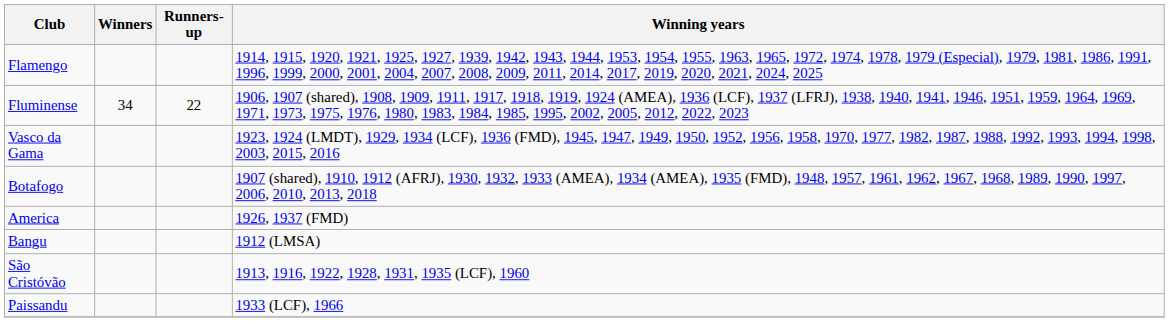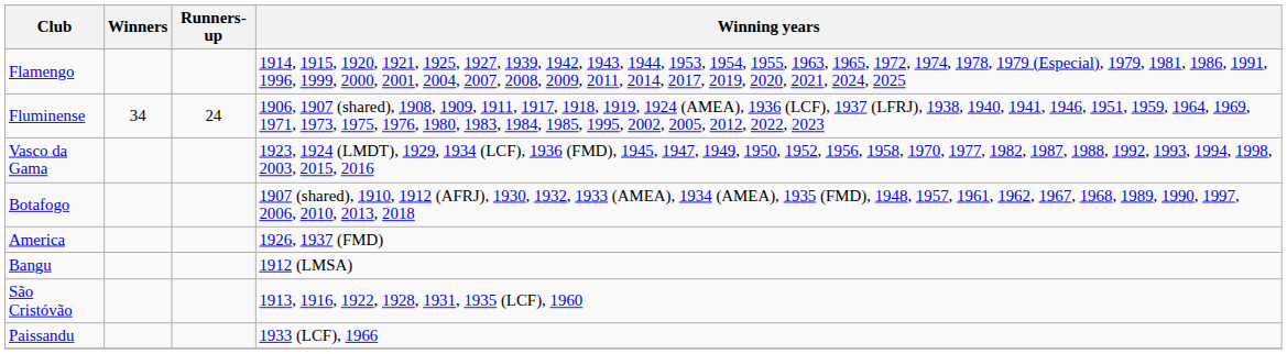 <table class="wikitable">
 <tr>
 <th>Club</th>
 <th>Winners</th>
 <th>Runners-up</th>
 <th>Winning years</th>
 </tr>
 <tr>
 <td><a href='#'>Flamengo</a></td>
 <td></td>
 <td></td>
 <td><a href='#'>1914</a>, <a href='#'>1915</a>, <a href='#'>1920</a>, <a href='#'>1921</a>, <a href='#'>1925</a>, <a href='#'>1927</a>, <a href='#'>1939</a>, <a href='#'>1942</a>, <a href='#'>1943</a>, <a href='#'>1944</a>, <a href='#'>1953</a>, <a href='#'>1954</a>, <a href='#'>1955</a>, <a href='#'>1963</a>, <a href='#'>1965</a>, <a href='#'>1972</a>, <a href='#'>1974</a>, <a href='#'>1978</a>, <a href='#'>1979 (Especial)</a>, <a href='#'>1979</a>, <a href='#'>1981</a>, <a href='#'>1986</a>, <a href='#'>1991</a>, <a href='#'>1996</a>, <a href='#'>1999</a>, <a href='#'>2000</a>, <a href='#'>2001</a>, <a href='#'>2004</a>, <a href='#'>2007</a>, <a href='#'>2008</a>, <a href='#'>2009</a>, <a href='#'>2011</a>, <a href='#'>2014</a>, <a href='#'>2017</a>, <a href='#'>2019</a>, <a href='#'>2020</a>, <a href='#'>2021</a>, <a href='#'>2024</a>, <a href='#'>2025</a></td>
 </tr>
 <tr>
 <td><a href='#'>Fluminense</a></td>
 <td align=center>34</td>
-<td align=center>22</td>
+<td align=center>24</td>
 <td><a href='#'>1906</a>, <a href='#'>1907</a> (shared), <a href='#'>1908</a>, <a href='#'>1909</a>, <a href='#'>1911</a>, <a href='#'>1917</a>, <a href='#'>1918</a>, <a href='#'>1919</a>, <a href='#'>1924</a> (AMEA), <a href='#'>1936</a> (LCF), <a href='#'>1937</a> (LFRJ), <a href='#'>1938</a>, <a href='#'>1940</a>, <a href='#'>1941</a>, <a href='#'>1946</a>, <a href='#'>1951</a>, <a href='#'>1959</a>, <a href='#'>1964</a>, <a href='#'>1969</a>, <a href='#'>1971</a>, <a href='#'>1973</a>, <a href='#'>1975</a>, <a href='#'>1976</a>, <a href='#'>1980</a>, <a href='#'>1983</a>, <a href='#'>1984</a>, <a href='#'>1985</a>, <a href='#'>1995</a>, <a href='#'>2002</a>, <a href='#'>2005</a>, <a href='#'>2012</a>, <a href='#'>2022</a>, <a href='#'>2023</a></td>
 </tr>
 <tr>
 <td><a href='#'>Vasco da Gama</a></td>
 <td></td>
 <td></td>
 <td><a href='#'>1923</a>, <a href='#'>1924</a> (LMDT), <a href='#'>1929</a>, <a href='#'>1934</a> (LCF), <a href='#'>1936</a> (FMD), <a href='#'>1945</a>, <a href='#'>1947</a>, <a href='#'>1949</a>, <a href='#'>1950</a>, <a href='#'>1952</a>, <a href='#'>1956</a>, <a href='#'>1958</a>, <a href='#'>1970</a>, <a href='#'>1977</a>, <a href='#'>1982</a>, <a href='#'>1987</a>, <a href='#'>1988</a>, <a href='#'>1992</a>, <a href='#'>1993</a>, <a href='#'>1994</a>, <a href='#'>1998</a>, <a href='#'>2003</a>, <a href='#'>2015</a>, <a href='#'>2016</a></td>
 </tr>
 <tr>
 <td><a href='#'>Botafogo</a></td>
 <td></td>
 <td></td>
 <td><a href='#'>1907</a> (shared), <a href='#'>1910</a>, <a href='#'>1912</a> (AFRJ), <a href='#'>1930</a>, <a href='#'>1932</a>, <a href='#'>1933</a> (AMEA), <a href='#'>1934</a> (AMEA), <a href='#'>1935</a> (FMD), <a href='#'>1948</a>, <a href='#'>1957</a>, <a href='#'>1961</a>, <a href='#'>1962</a>, <a href='#'>1967</a>, <a href='#'>1968</a>, <a href='#'>1989</a>, <a href='#'>1990</a>, <a href='#'>1997</a>, <a href='#'>2006</a>, <a href='#'>2010</a>, <a href='#'>2013</a>, <a href='#'>2018</a></td>
 </tr>
 <tr>
 <td><a href='#'>America</a></td>
 <td></td>
 <td></td>
 <td><a href='#'>1926</a>, <a href='#'>1937</a> (FMD)</td>
 </tr>
 <tr>
 <td><a href='#'>Bangu</a></td>
 <td></td>
 <td></td>
 <td><a href='#'>1912</a> (LMSA)</td>
 </tr>
 <tr>
 <td><a href='#'>São Cristóvão</a></td>
 <td></td>
 <td></td>
 <td><a href='#'>1913</a>, <a href='#'>1916</a>, <a href='#'>1922</a>, <a href='#'>1928</a>, <a href='#'>1931</a>, <a href='#'>1935</a> (LCF), <a href='#'>1960</a></td>
 </tr>
 <tr>
 <td><a href='#'>Paissandu</a></td>
 <td></td>
 <td></td>
 <td><a href='#'>1933</a> (LCF), <a href='#'>1966</a></td>
 </tr>
 <tr>
 </tr>
 </table>
